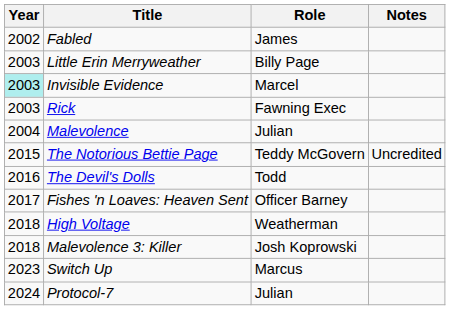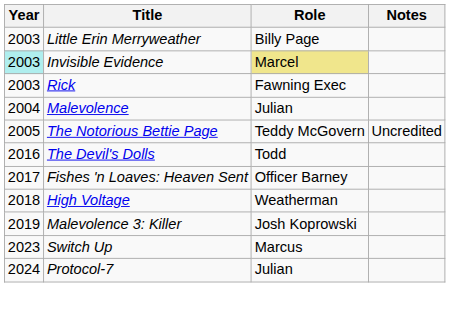 <table class="wikitable sortable">
 <tr>
 <th>Year</th>
 <th>Title</th>
 <th>Role</th>
 <th>Notes</th>
-</tr>
-<tr>
-<td>2002</td>
-<td><em>Fabled</em></td>
-<td>James</td>
-<td></td>
 </tr>
 <tr>
 <td>2003</td>
 <td><em>Little Erin Merryweather</em></td>
 <td>Billy Page</td>
 <td></td>
 </tr>
 <tr>
 <td style="background: paleturquoise;">2003</td>
 <td><em>Invisible Evidence</em></td>
-<td>Marcel</td>
+<td style="background: khaki;">Marcel</td>
 <td></td>
 </tr>
 <tr>
 <td>2003</td>
 <td><a href='#'><em>Rick</em></a></td>
 <td>Fawning Exec</td>
 <td></td>
 </tr>
 <tr>
 <td>2004</td>
 <td><a href='#'><em>Malevolence</em></a></td>
 <td>Julian</td>
 <td></td>
 </tr>
 <tr>
-<td>2015</td>
+<td>2005</td>
 <td><em><a href='#'>The Notorious Bettie Page</a></em></td>
 <td>Teddy McGovern</td>
 <td>Uncredited</td>
 </tr>
 <tr>
 <td>2016</td>
 <td><em><a href='#'>The Devil's Dolls</a></em></td>
 <td>Todd</td>
 <td></td>
 </tr>
 <tr>
 <td>2017</td>
 <td><em>Fishes 'n Loaves: Heaven Sent</em></td>
 <td>Officer Barney</td>
 <td></td>
 </tr>
 <tr>
 <td>2018</td>
 <td><a href='#'><em>High Voltage</em></a></td>
 <td>Weatherman</td>
 <td></td>
 </tr>
 <tr>
-<td>2018</td>
+<td>2019</td>
 <td><em>Malevolence 3: Killer</em></td>
 <td>Josh Koprowski</td>
 <td></td>
 </tr>
 <tr>
 <td>2023</td>
 <td><em>Switch Up</em></td>
 <td>Marcus</td>
 <td></td>
 </tr>
 <tr>
 <td>2024</td>
 <td><em>Protocol-7</em></td>
 <td>Julian</td>
 <td></td>
 </tr>
 </table>
